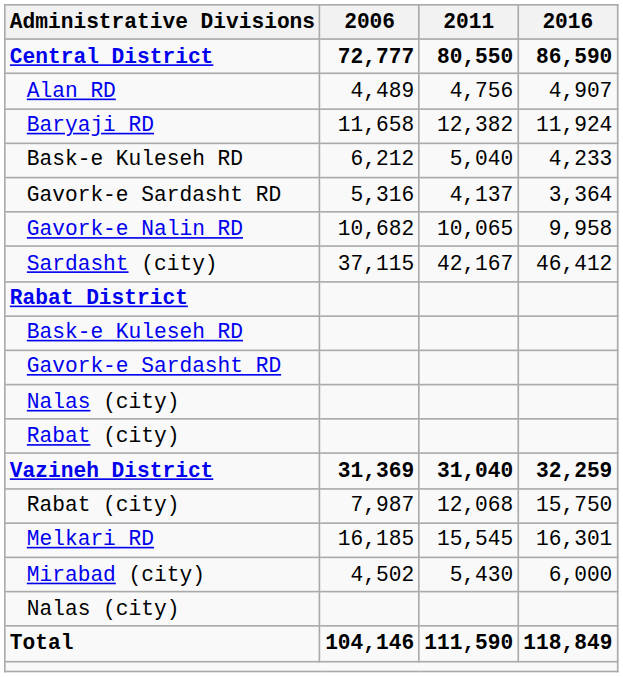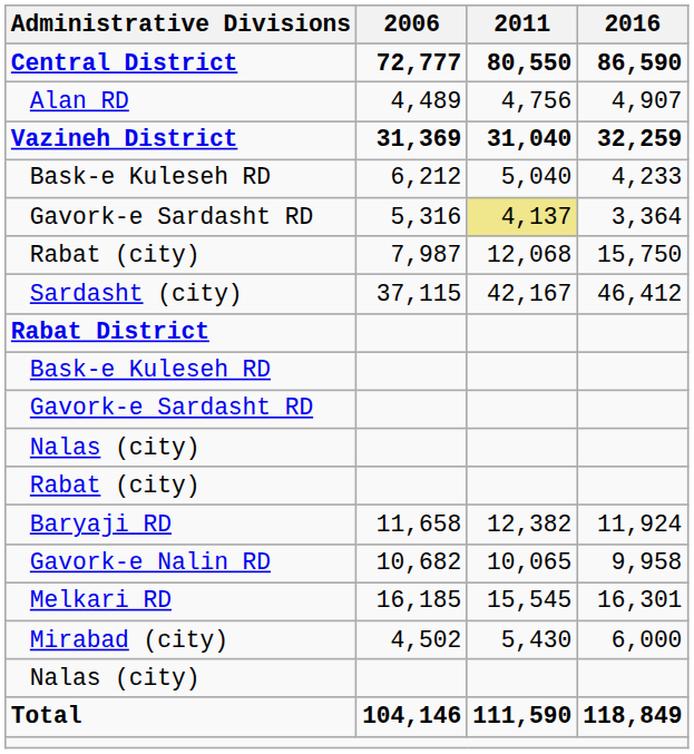 <table class="wikitable">
 <tr>
 <th>Administrative Divisions</th>
 <th>2006</th>
 <th>2011</th>
 <th>2016</th>
 </tr>
 <tr>
 <td><strong><a href='#'>Central District</a></strong></td>
 <td style="text-align: right;"><strong>72,777</strong></td>
 <td style="text-align: right;"><strong>80,550</strong></td>
 <td style="text-align: right;"><strong>86,590</strong></td>
 </tr>
 <tr>
 <td style="padding-left: 1em;"><a href='#'>Alan RD</a></td>
 <td style="text-align: right;">4,489</td>
 <td style="text-align: right;">4,756</td>
 <td style="text-align: right;">4,907</td>
 </tr>
 <tr>
-<td style="padding-left: 1em;"><a href='#'>Baryaji RD</a></td>
-<td style="text-align: right;">11,658</td>
-<td style="text-align: right;">12,382</td>
-<td style="text-align: right;">11,924</td>
+<td><strong><a href='#'>Vazineh District</a></strong></td>
+<td style="text-align: right;"><strong>31,369</strong></td>
+<td style="text-align: right;"><strong>31,040</strong></td>
+<td style="text-align: right;"><strong>32,259</strong></td>
 </tr>
 <tr>
 <td style="padding-left: 1em;">Bask-e Kuleseh RD</td>
 <td style="text-align: right;">6,212</td>
 <td style="text-align: right;">5,040</td>
 <td style="text-align: right;">4,233</td>
 </tr>
 <tr>
 <td style="padding-left: 1em;">Gavork-e Sardasht RD</td>
 <td style="text-align: right;">5,316</td>
-<td style="text-align: right;">4,137</td>
+<td style="background: khaki; text-align: right;">4,137</td>
 <td style="text-align: right;">3,364</td>
 </tr>
 <tr>
-<td style="padding-left: 1em;"><a href='#'>Gavork-e Nalin RD</a></td>
-<td style="text-align: right;">10,682</td>
-<td style="text-align: right;">10,065</td>
-<td style="text-align: right;">9,958</td>
+<td style="padding-left: 1em;">Rabat (city)</td>
+<td style="text-align: right;">7,987</td>
+<td style="text-align: right;">12,068</td>
+<td style="text-align: right;">15,750</td>
 </tr>
 <tr>
 <td style="padding-left: 1em;"><a href='#'>Sardasht</a> (city)</td>
 <td style="text-align: right;">37,115</td>
 <td style="text-align: right;">42,167</td>
 <td style="text-align: right;">46,412</td>
 </tr>
 <tr>
 <td><strong><a href='#'>Rabat District</a></strong></td>
 <td style="text-align: right;"></td>
 <td style="text-align: right;"></td>
 <td style="text-align: right;"></td>
 </tr>
 <tr>
 <td style="padding-left: 1em;"><a href='#'>Bask-e Kuleseh RD</a></td>
 <td style="text-align: right;"></td>
 <td style="text-align: right;"></td>
 <td style="text-align: right;"></td>
 </tr>
 <tr>
 <td style="padding-left: 1em;"><a href='#'>Gavork-e Sardasht RD</a></td>
 <td style="text-align: right;"></td>
 <td style="text-align: right;"></td>
 <td style="text-align: right;"></td>
 </tr>
 <tr>
 <td style="padding-left: 1em;"><a href='#'>Nalas</a> (city)</td>
 <td style="text-align: right;"></td>
 <td style="text-align: right;"></td>
 <td style="text-align: right;"></td>
 </tr>
 <tr>
 <td style="padding-left: 1em;"><a href='#'>Rabat</a> (city)</td>
 <td style="text-align: right;"></td>
 <td style="text-align: right;"></td>
 <td style="text-align: right;"></td>
 </tr>
 <tr>
-<td><strong><a href='#'>Vazineh District</a></strong></td>
-<td style="text-align: right;"><strong>31,369</strong></td>
-<td style="text-align: right;"><strong>31,040</strong></td>
-<td style="text-align: right;"><strong>32,259</strong></td>
+<td style="padding-left: 1em;"><a href='#'>Baryaji RD</a></td>
+<td style="text-align: right;">11,658</td>
+<td style="text-align: right;">12,382</td>
+<td style="text-align: right;">11,924</td>
 </tr>
 <tr>
-<td style="padding-left: 1em;">Rabat (city)</td>
-<td style="text-align: right;">7,987</td>
-<td style="text-align: right;">12,068</td>
-<td style="text-align: right;">15,750</td>
+<td style="padding-left: 1em;"><a href='#'>Gavork-e Nalin RD</a></td>
+<td style="text-align: right;">10,682</td>
+<td style="text-align: right;">10,065</td>
+<td style="text-align: right;">9,958</td>
 </tr>
 <tr>
 <td style="padding-left: 1em;"><a href='#'>Melkari RD</a></td>
 <td style="text-align: right;">16,185</td>
 <td style="text-align: right;">15,545</td>
 <td style="text-align: right;">16,301</td>
 </tr>
 <tr>
 <td style="padding-left: 1em;"><a href='#'>Mirabad</a> (city)</td>
 <td style="text-align: right;">4,502</td>
 <td style="text-align: right;">5,430</td>
 <td style="text-align: right;">6,000</td>
 </tr>
 <tr>
 <td style="padding-left: 1em;">Nalas (city)</td>
 <td style="text-align: right;"></td>
 <td style="text-align: right;"></td>
 <td style="text-align: right;"></td>
 </tr>
 <tr>
 <td><strong>Total</strong></td>
 <td style="text-align: right;"><strong>104,146</strong></td>
 <td style="text-align: right;"><strong>111,590</strong></td>
 <td style="text-align: right;"><strong>118,849</strong></td>
 </tr>
 <tr>
 <td colspan=4></td>
 </tr>
 </table>
